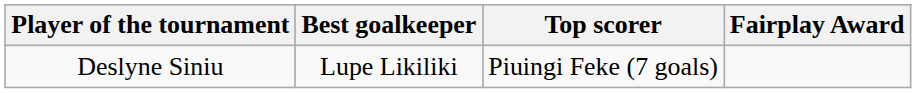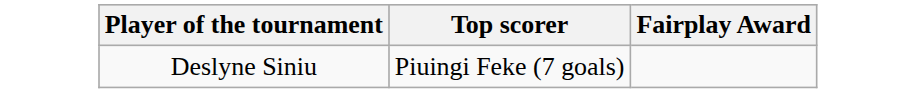 <table class="wikitable" style="margin: 0 auto;">
 <tr>
 <th>Player of the tournament</th>
-<th>Best goalkeeper</th>
 <th>Top scorer</th>
 <th>Fairplay Award</th>
 </tr>
 <tr>
 <td align=center> Deslyne Siniu</td>
-<td align=center> Lupe Likiliki</td>
 <td align=center> Piuingi Feke (7 goals)</td>
 <td align=center></td>
 </tr>
 </table>
